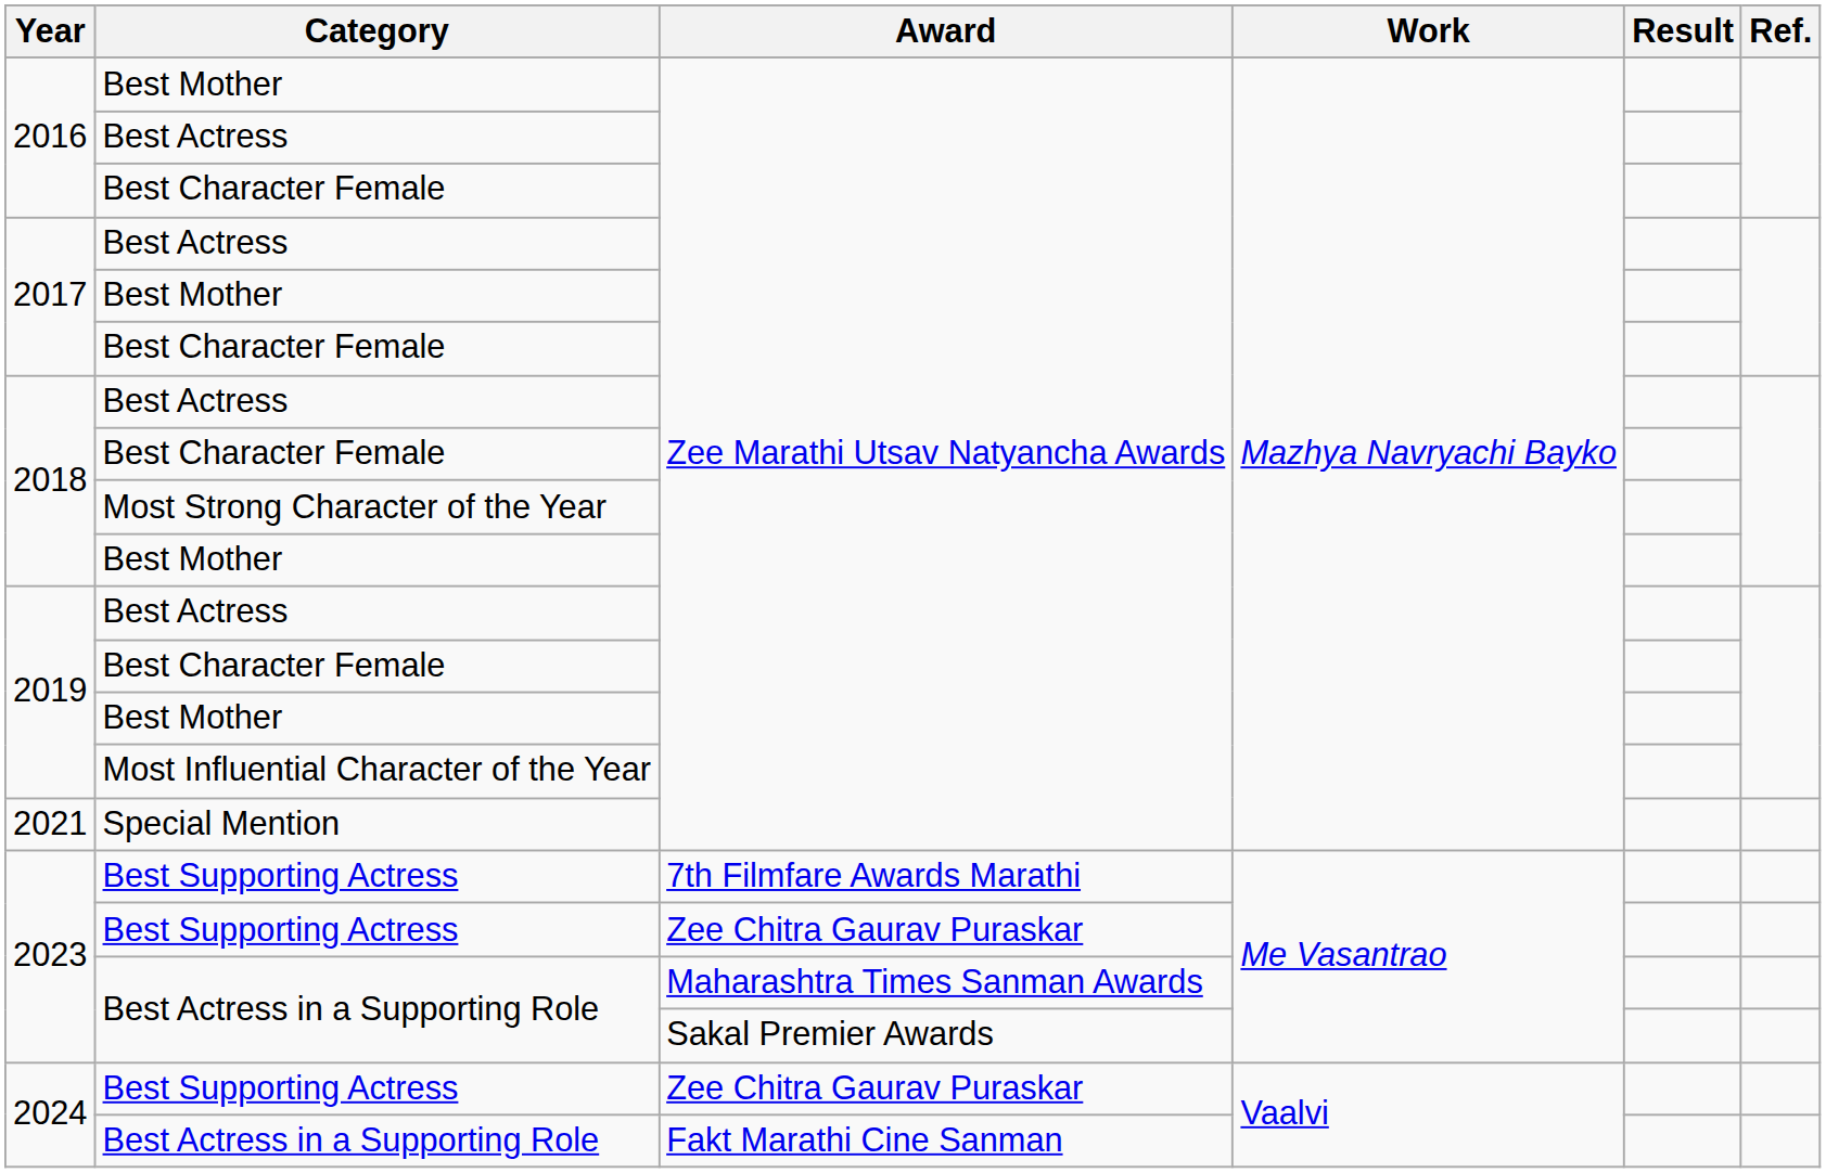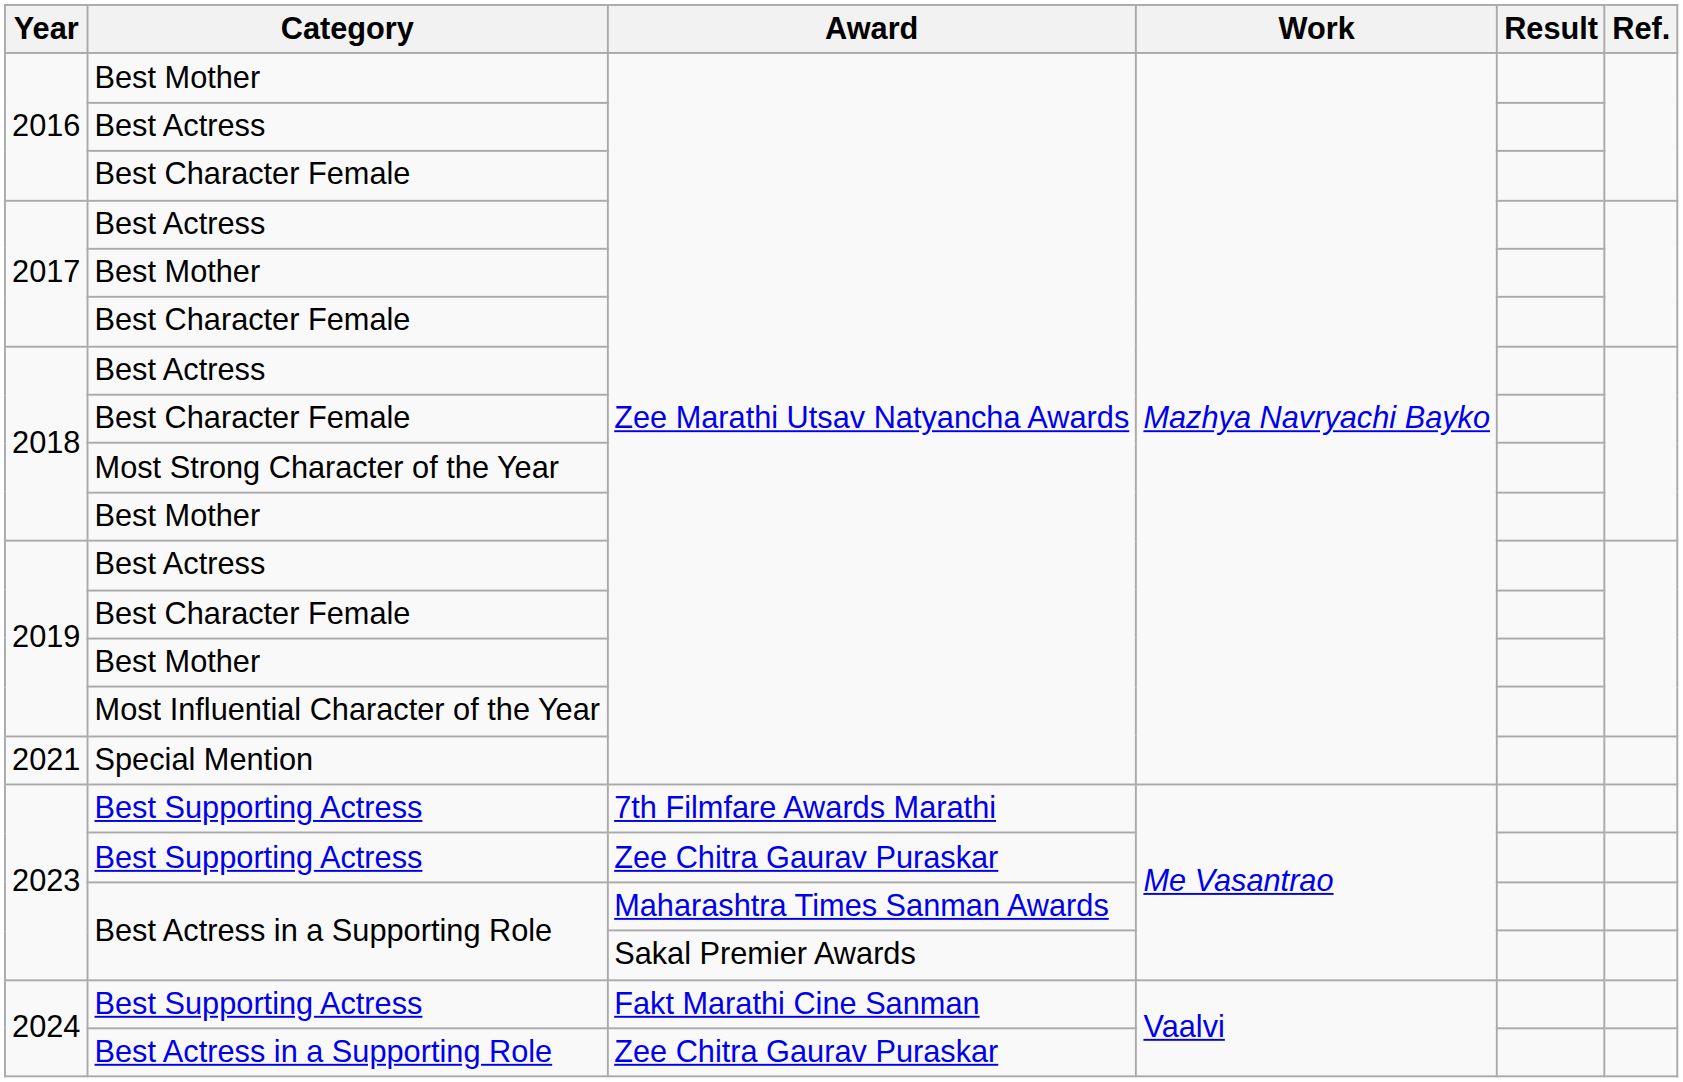 <table class="wikitable sortable">
 <tr>
 <th>Year</th>
 <th>Category</th>
 <th>Award</th>
 <th>Work</th>
 <th>Result</th>
 <th>Ref.</th>
 </tr>
 <tr>
 <td rowspan="3">2016</td>
 <td>Best Mother</td>
 <td rowspan="15"><a href='#'>Zee Marathi Utsav Natyancha Awards</a></td>
 <td rowspan="15"><em><a href='#'>Mazhya Navryachi Bayko</a></em></td>
 <td></td>
 <td rowspan="3"></td>
 </tr>
 <tr>
 <td>Best Actress</td>
 <td></td>
 </tr>
 <tr>
 <td>Best Character Female</td>
 <td></td>
 </tr>
 <tr>
 <td rowspan="3">2017</td>
 <td>Best Actress</td>
 <td></td>
 <td rowspan="3"></td>
 </tr>
 <tr>
 <td>Best Mother</td>
 <td></td>
 </tr>
 <tr>
 <td>Best Character Female</td>
 <td></td>
 </tr>
 <tr>
 <td rowspan="4">2018</td>
 <td>Best Actress</td>
 <td></td>
 <td rowspan="4"></td>
 </tr>
 <tr>
 <td>Best Character Female</td>
 <td></td>
 </tr>
 <tr>
 <td>Most Strong Character of the Year</td>
 <td></td>
 </tr>
 <tr>
 <td>Best Mother</td>
 <td></td>
 </tr>
 <tr>
 <td rowspan="4">2019</td>
 <td>Best Actress</td>
 <td></td>
 <td rowspan="4"></td>
 </tr>
 <tr>
 <td>Best Character Female</td>
 <td></td>
 </tr>
 <tr>
 <td>Best Mother</td>
 <td></td>
 </tr>
 <tr>
 <td>Most Influential Character of the Year</td>
 <td></td>
 </tr>
 <tr>
 <td>2021</td>
 <td>Special Mention</td>
 <td></td>
 <td></td>
 </tr>
 <tr>
 <td rowspan="4">2023</td>
 <td><a href='#'>Best Supporting Actress</a></td>
 <td><a href='#'>7th Filmfare Awards Marathi</a></td>
 <td rowspan="4"><em><a href='#'>Me Vasantrao</a></em></td>
 <td></td>
 <td></td>
 </tr>
 <tr>
 <td><a href='#'>Best Supporting Actress</a></td>
 <td><a href='#'>Zee Chitra Gaurav Puraskar</a></td>
 <td></td>
 <td></td>
 </tr>
 <tr>
 <td Rowspan="2">Best Actress in a Supporting Role</td>
 <td><a href='#'>Maharashtra Times Sanman Awards</a></td>
 <td></td>
 <td></td>
 </tr>
 <tr>
 <td>Sakal Premier Awards</td>
 <td></td>
 <td></td>
 </tr>
 <tr>
 <td Rowspan="2">2024</td>
 <td><a href='#'>Best Supporting Actress</a></td>
-<td><a href='#'>Zee Chitra Gaurav Puraskar</a></td>
+<td><a href='#'>Fakt Marathi Cine Sanman</a></td>
 <td Rowspan="2"><a href='#'>Vaalvi</a></td>
 <td></td>
 <td></td>
 </tr>
 <tr>
 <td><a href='#'>Best Actress in a Supporting Role</a></td>
-<td><a href='#'>Fakt Marathi Cine Sanman</a></td>
+<td><a href='#'>Zee Chitra Gaurav Puraskar</a></td>
 <td></td>
 <td></td>
 </tr>
 </table>
